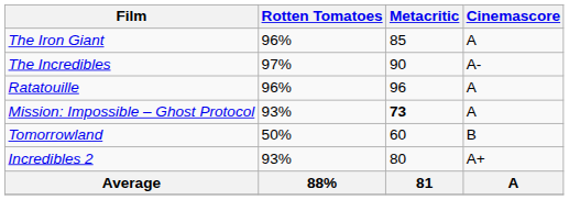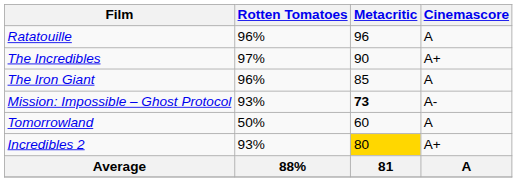 <table class="wikitable">
 <tr>
 <th>Film</th>
 <th><a href='#'>Rotten Tomatoes</a></th>
 <th><a href='#'>Metacritic</a></th>
 <th><a href='#'>Cinemascore</a></th>
 </tr>
 <tr>
+<td><em><a href='#'>Ratatouille</a></em></td>
+<td>96%</td>
+<td>96</td>
+<td>A</td>
+</tr>
+<tr>
+<td><em><a href='#'>The Incredibles</a></em></td>
+<td>97%</td>
+<td>90</td>
+<td>A+</td>
+</tr>
+<tr>
 <td><em><a href='#'>The Iron Giant</a></em></td>
 <td>96%</td>
 <td>85</td>
 <td>A</td>
 </tr>
 <tr>
-<td><em><a href='#'>The Incredibles</a></em></td>
-<td>97%</td>
-<td>90</td>
-<td>A-</td>
-</tr>
-<tr>
-<td><em><a href='#'>Ratatouille</a></em></td>
-<td>96%</td>
-<td>96</td>
-<td>A</td>
-</tr>
-<tr>
 <td><em><a href='#'>Mission: Impossible – Ghost Protocol</a></em></td>
 <td>93%</td>
 <td><strong>73</strong></td>
-<td>A</td>
+<td>A-</td>
 </tr>
 <tr>
 <td><em><a href='#'>Tomorrowland</a></em></td>
 <td>50%</td>
 <td>60</td>
-<td>B</td>
+<td>A</td>
 </tr>
 <tr>
 <td><em><a href='#'>Incredibles 2</a></em></td>
 <td>93%</td>
-<td>80</td>
+<td style="background: gold;">80</td>
 <td>A+</td>
 </tr>
 <tr>
 <th colspan="1">Average</th>
 <th>88%</th>
 <th>81</th>
 <th>A</th>
 </tr>
 <tr>
 </tr>
 </table>
